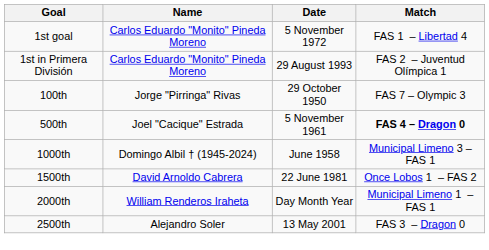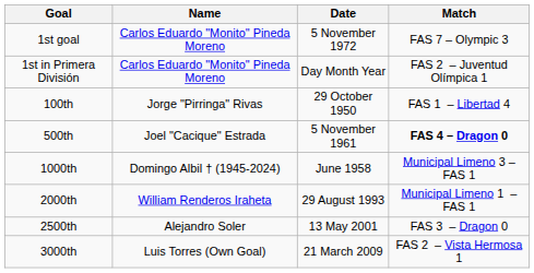 <table class="wikitable unsortable" style="text-align:center; width:80%;">
 <tr>
 <th>Goal</th>
 <th>Name</th>
 <th>Date</th>
 <th>Match</th>
 </tr>
 <tr>
 <td>1st goal</td>
 <td> <a href='#'>Carlos Eduardo "Monito" Pineda Moreno</a></td>
 <td>5 November 1972</td>
-<td>FAS 1  – <a href='#'>Libertad</a> 4</td>
+<td>FAS 7 – Olympic 3</td>
 </tr>
 <tr>
 <td>1st in Primera División</td>
 <td> <a href='#'>Carlos Eduardo "Monito" Pineda Moreno</a></td>
-<td>29 August 1993</td>
+<td>Day Month Year</td>
 <td>FAS 2  – Juventud Olímpica 1</td>
 </tr>
 <tr>
 <td>100th</td>
 <td>  Jorge "Pirringa" Rivas</td>
 <td>29 October 1950</td>
-<td>FAS 7 – Olympic 3</td>
+<td>FAS 1  – <a href='#'>Libertad</a> 4</td>
 </tr>
 <tr>
 <td>500th</td>
 <td> Joel "Cacique" Estrada</td>
 <td>5 November 1961</td>
 <td><strong>FAS 4 – <a href='#'>Dragon</a> 0</strong></td>
 </tr>
 <tr>
 <td>1000th</td>
 <td> Domingo Albil † (1945-2024)</td>
 <td>June 1958</td>
 <td><a href='#'>Municipal Limeno</a> 3 – FAS 1</td>
 </tr>
 <tr>
-<td>1500th</td>
-<td> <a href='#'>David Arnoldo Cabrera</a></td>
-<td>22 June 1981</td>
-<td><a href='#'>Once Lobos</a> 1  – FAS 2</td>
-</tr>
-<tr>
 <td>2000th</td>
 <td> <a href='#'>William Renderos Iraheta</a></td>
-<td>Day Month Year</td>
+<td>29 August 1993</td>
 <td><a href='#'>Municipal Limeno</a> 1  – FAS 1</td>
 </tr>
 <tr>
 <td>2500th</td>
 <td> Alejandro Soler</td>
 <td>13 May 2001</td>
 <td>FAS 3  – <a href='#'>Dragon</a> 0</td>
 </tr>
+<tr>
+<td>3000th</td>
+<td> Luis Torres (Own Goal)</td>
+<td>21 March 2009</td>
+<td>FAS 2  – <a href='#'>Vista Hermosa</a> 1</td>
+</tr>
 </table>
